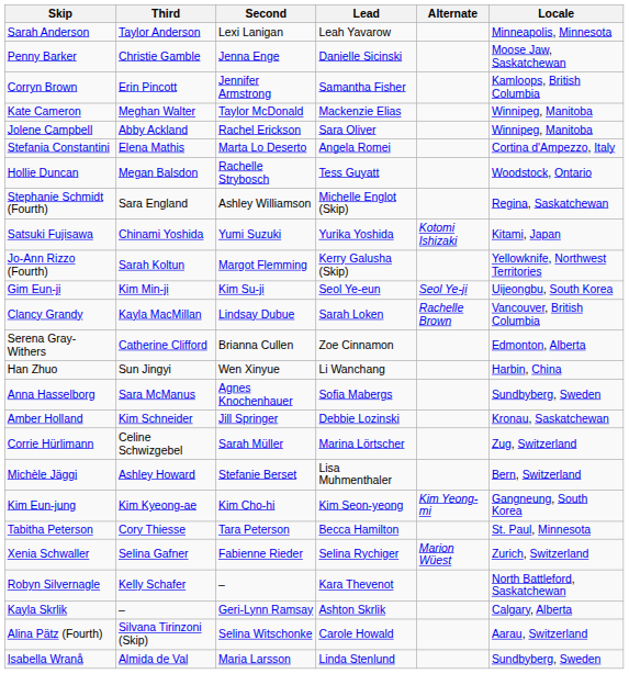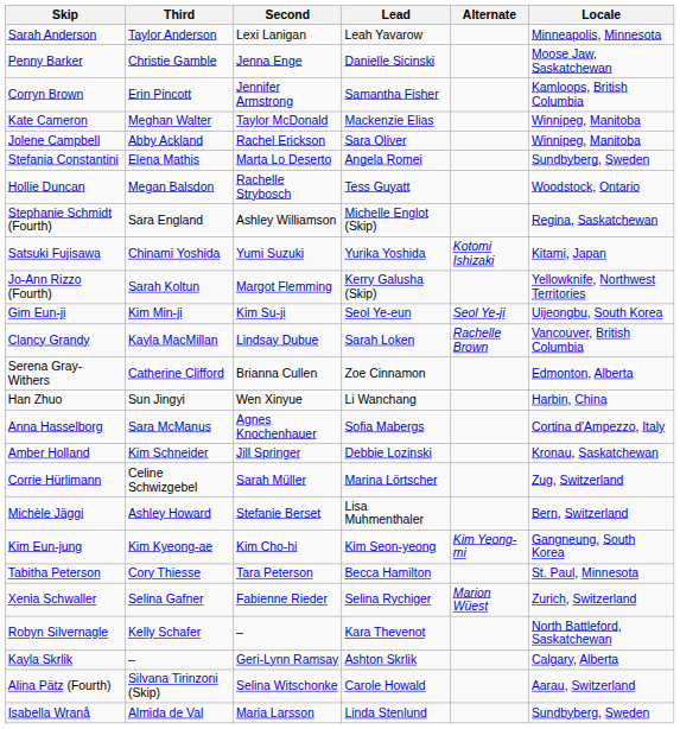 <table class=wikitable>
 <tr>
 <th scope="col">Skip</th>
 <th scope="col">Third</th>
 <th scope="col">Second</th>
 <th scope="col">Lead</th>
 <th scope="col">Alternate</th>
 <th scope="col">Locale</th>
 </tr>
 <tr>
 <td><a href='#'>Sarah Anderson</a></td>
 <td><a href='#'>Taylor Anderson</a></td>
 <td>Lexi Lanigan</td>
 <td>Leah Yavarow</td>
 <td></td>
 <td> <a href='#'>Minneapolis</a>, <a href='#'>Minnesota</a></td>
 </tr>
 <tr>
 <td><a href='#'>Penny Barker</a></td>
 <td><a href='#'>Christie Gamble</a></td>
 <td><a href='#'>Jenna Enge</a></td>
 <td><a href='#'>Danielle Sicinski</a></td>
 <td></td>
 <td> <a href='#'>Moose Jaw</a>, <a href='#'>Saskatchewan</a></td>
 </tr>
 <tr>
 <td><a href='#'>Corryn Brown</a></td>
 <td><a href='#'>Erin Pincott</a></td>
 <td><a href='#'>Jennifer Armstrong</a></td>
 <td><a href='#'>Samantha Fisher</a></td>
 <td></td>
 <td> <a href='#'>Kamloops</a>, <a href='#'>British Columbia</a></td>
 </tr>
 <tr>
 <td><a href='#'>Kate Cameron</a></td>
 <td><a href='#'>Meghan Walter</a></td>
 <td><a href='#'>Taylor McDonald</a></td>
 <td><a href='#'>Mackenzie Elias</a></td>
 <td></td>
 <td> <a href='#'>Winnipeg</a>, <a href='#'>Manitoba</a></td>
 </tr>
 <tr>
 <td><a href='#'>Jolene Campbell</a></td>
 <td><a href='#'>Abby Ackland</a></td>
 <td><a href='#'>Rachel Erickson</a></td>
 <td><a href='#'>Sara Oliver</a></td>
 <td></td>
 <td> <a href='#'>Winnipeg</a>, <a href='#'>Manitoba</a></td>
 </tr>
 <tr>
 <td><a href='#'>Stefania Constantini</a></td>
 <td><a href='#'>Elena Mathis</a></td>
 <td><a href='#'>Marta Lo Deserto</a></td>
 <td><a href='#'>Angela Romei</a></td>
 <td></td>
-<td> <a href='#'>Cortina d'Ampezzo</a>, <a href='#'>Italy</a></td>
+<td> <a href='#'>Sundbyberg</a>, <a href='#'>Sweden</a></td>
 </tr>
 <tr>
 <td><a href='#'>Hollie Duncan</a></td>
 <td><a href='#'>Megan Balsdon</a></td>
 <td><a href='#'>Rachelle Strybosch</a></td>
 <td><a href='#'>Tess Guyatt</a></td>
 <td></td>
 <td> <a href='#'>Woodstock</a>, <a href='#'>Ontario</a></td>
 </tr>
 <tr>
 <td><a href='#'>Stephanie Schmidt</a> (Fourth)</td>
 <td>Sara England</td>
 <td>Ashley Williamson</td>
 <td><a href='#'>Michelle Englot</a> (Skip)</td>
 <td></td>
 <td> <a href='#'>Regina</a>, <a href='#'>Saskatchewan</a></td>
 </tr>
 <tr>
 <td><a href='#'>Satsuki Fujisawa</a></td>
 <td><a href='#'>Chinami Yoshida</a></td>
 <td><a href='#'>Yumi Suzuki</a></td>
 <td><a href='#'>Yurika Yoshida</a></td>
 <td><em><a href='#'>Kotomi Ishizaki</a></em></td>
 <td> <a href='#'>Kitami</a>, <a href='#'>Japan</a></td>
 </tr>
 <tr>
 <td><a href='#'>Jo-Ann Rizzo</a> (Fourth)</td>
 <td><a href='#'>Sarah Koltun</a></td>
 <td><a href='#'>Margot Flemming</a></td>
 <td><a href='#'>Kerry Galusha</a> (Skip)</td>
 <td></td>
 <td> <a href='#'>Yellowknife</a>, <a href='#'>Northwest Territories</a></td>
 </tr>
 <tr>
 <td><a href='#'>Gim Eun-ji</a></td>
 <td><a href='#'>Kim Min-ji</a></td>
 <td><a href='#'>Kim Su-ji</a></td>
 <td><a href='#'>Seol Ye-eun</a></td>
 <td><em><a href='#'>Seol Ye-ji</a></em></td>
 <td> <a href='#'>Uijeongbu</a>, <a href='#'>South Korea</a></td>
 </tr>
 <tr>
 <td><a href='#'>Clancy Grandy</a></td>
 <td><a href='#'>Kayla MacMillan</a></td>
 <td><a href='#'>Lindsay Dubue</a></td>
 <td><a href='#'>Sarah Loken</a></td>
 <td><em><a href='#'>Rachelle Brown</a></em></td>
 <td> <a href='#'>Vancouver</a>, <a href='#'>British Columbia</a></td>
 </tr>
 <tr>
 <td>Serena Gray-Withers</td>
 <td><a href='#'>Catherine Clifford</a></td>
 <td>Brianna Cullen</td>
 <td>Zoe Cinnamon</td>
 <td></td>
 <td> <a href='#'>Edmonton</a>, <a href='#'>Alberta</a></td>
 </tr>
 <tr>
 <td>Han Zhuo</td>
 <td>Sun Jingyi</td>
 <td>Wen Xinyue</td>
 <td>Li Wanchang</td>
 <td></td>
 <td> <a href='#'>Harbin</a>, <a href='#'>China</a></td>
 </tr>
 <tr>
 <td><a href='#'>Anna Hasselborg</a></td>
 <td><a href='#'>Sara McManus</a></td>
 <td><a href='#'>Agnes Knochenhauer</a></td>
 <td><a href='#'>Sofia Mabergs</a></td>
 <td></td>
-<td> <a href='#'>Sundbyberg</a>, <a href='#'>Sweden</a></td>
+<td> <a href='#'>Cortina d'Ampezzo</a>, <a href='#'>Italy</a></td>
 </tr>
 <tr>
 <td><a href='#'>Amber Holland</a></td>
 <td><a href='#'>Kim Schneider</a></td>
 <td><a href='#'>Jill Springer</a></td>
 <td><a href='#'>Debbie Lozinski</a></td>
 <td></td>
 <td> <a href='#'>Kronau</a>, <a href='#'>Saskatchewan</a></td>
 </tr>
 <tr>
 <td><a href='#'>Corrie Hürlimann</a></td>
 <td>Celine Schwizgebel</td>
 <td><a href='#'>Sarah Müller</a></td>
 <td><a href='#'>Marina Lörtscher</a></td>
 <td></td>
 <td> <a href='#'>Zug</a>, <a href='#'>Switzerland</a></td>
 </tr>
 <tr>
 <td><a href='#'>Michèle Jäggi</a></td>
 <td><a href='#'>Ashley Howard</a></td>
 <td><a href='#'>Stefanie Berset</a></td>
 <td>Lisa Muhmenthaler</td>
 <td></td>
 <td> <a href='#'>Bern</a>, <a href='#'>Switzerland</a></td>
 </tr>
 <tr>
 <td><a href='#'>Kim Eun-jung</a></td>
 <td><a href='#'>Kim Kyeong-ae</a></td>
 <td><a href='#'>Kim Cho-hi</a></td>
 <td><a href='#'>Kim Seon-yeong</a></td>
 <td><em><a href='#'>Kim Yeong-mi</a></em></td>
 <td> <a href='#'>Gangneung</a>, <a href='#'>South Korea</a></td>
 </tr>
 <tr>
 <td><a href='#'>Tabitha Peterson</a></td>
 <td><a href='#'>Cory Thiesse</a></td>
 <td><a href='#'>Tara Peterson</a></td>
 <td><a href='#'>Becca Hamilton</a></td>
 <td></td>
 <td> <a href='#'>St. Paul</a>, <a href='#'>Minnesota</a></td>
 </tr>
 <tr>
 <td><a href='#'>Xenia Schwaller</a></td>
 <td><a href='#'>Selina Gafner</a></td>
 <td><a href='#'>Fabienne Rieder</a></td>
 <td><a href='#'>Selina Rychiger</a></td>
 <td><em><a href='#'>Marion Wüest</a></em></td>
 <td> <a href='#'>Zurich</a>, <a href='#'>Switzerland</a></td>
 </tr>
 <tr>
 <td><a href='#'>Robyn Silvernagle</a></td>
 <td><a href='#'>Kelly Schafer</a></td>
 <td>–</td>
 <td><a href='#'>Kara Thevenot</a></td>
 <td></td>
 <td> <a href='#'>North Battleford</a>, <a href='#'>Saskatchewan</a></td>
 </tr>
 <tr>
 <td><a href='#'>Kayla Skrlik</a></td>
 <td>–</td>
 <td><a href='#'>Geri-Lynn Ramsay</a></td>
 <td><a href='#'>Ashton Skrlik</a></td>
 <td></td>
 <td> <a href='#'>Calgary</a>, <a href='#'>Alberta</a></td>
 </tr>
 <tr>
 <td><a href='#'>Alina Pätz</a> (Fourth)</td>
 <td><a href='#'>Silvana Tirinzoni</a> (Skip)</td>
 <td><a href='#'>Selina Witschonke</a></td>
 <td><a href='#'>Carole Howald</a></td>
 <td></td>
 <td> <a href='#'>Aarau</a>, <a href='#'>Switzerland</a></td>
 </tr>
 <tr>
 <td><a href='#'>Isabella Wranå</a></td>
 <td><a href='#'>Almida de Val</a></td>
 <td><a href='#'>Maria Larsson</a></td>
 <td><a href='#'>Linda Stenlund</a></td>
 <td></td>
 <td> <a href='#'>Sundbyberg</a>, <a href='#'>Sweden</a></td>
 </tr>
 </table>
